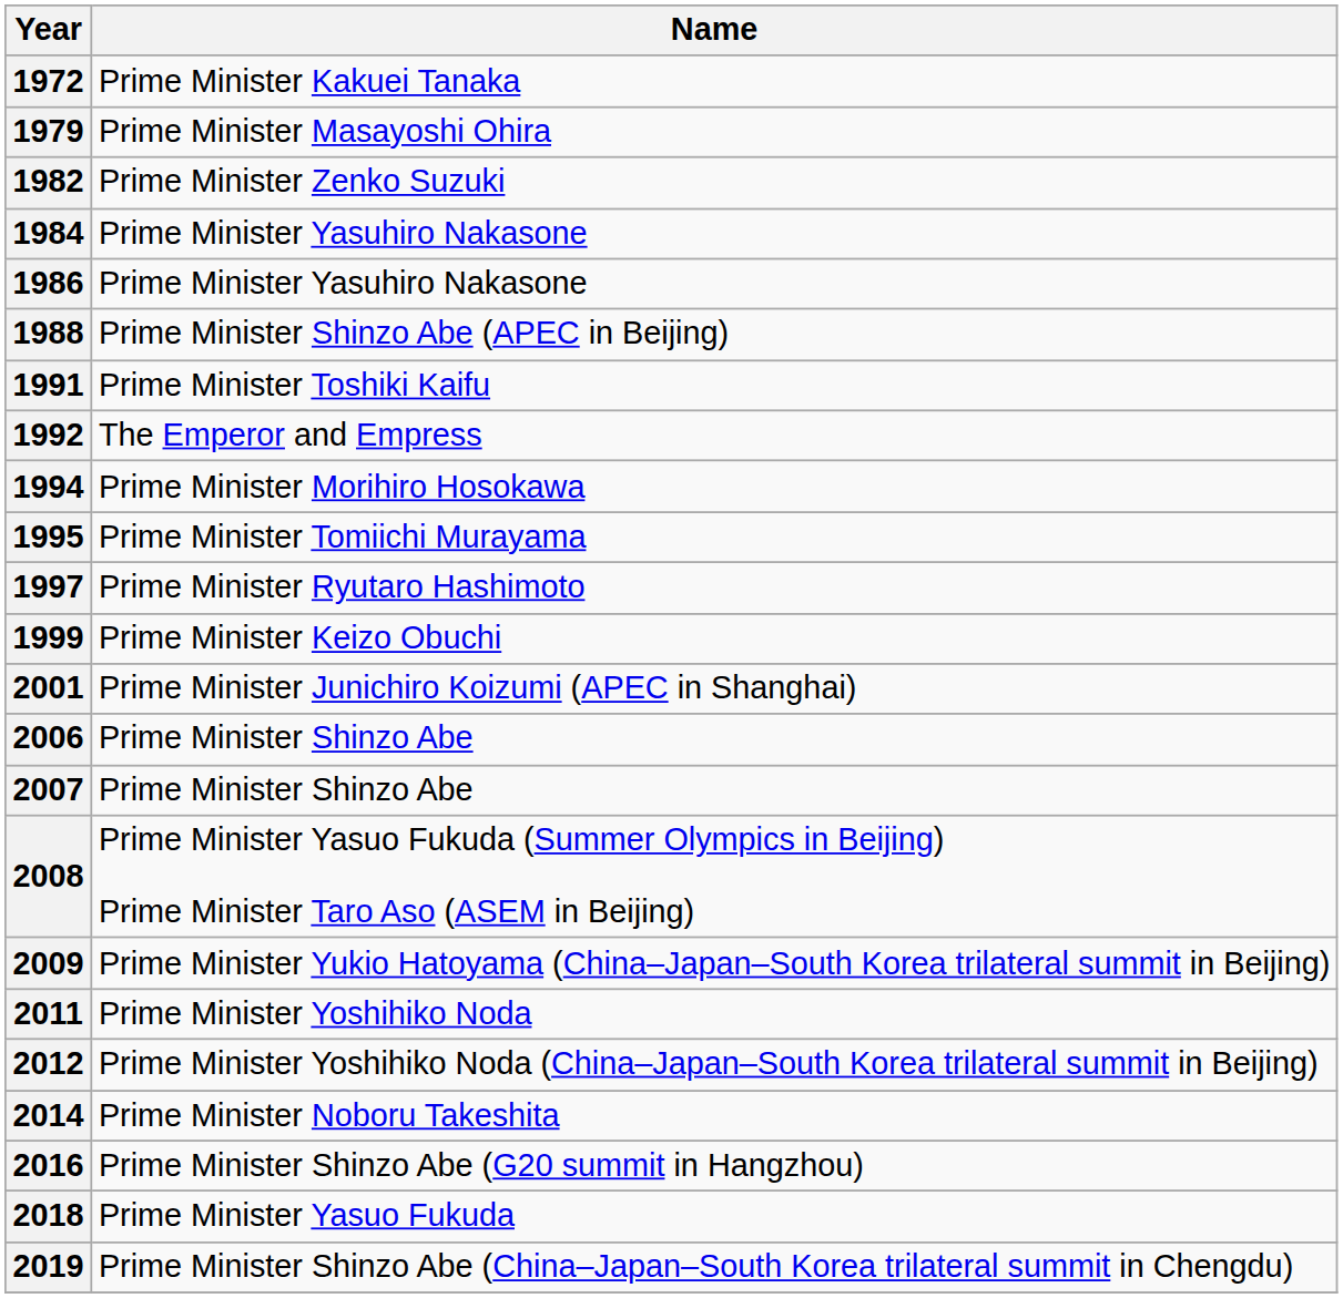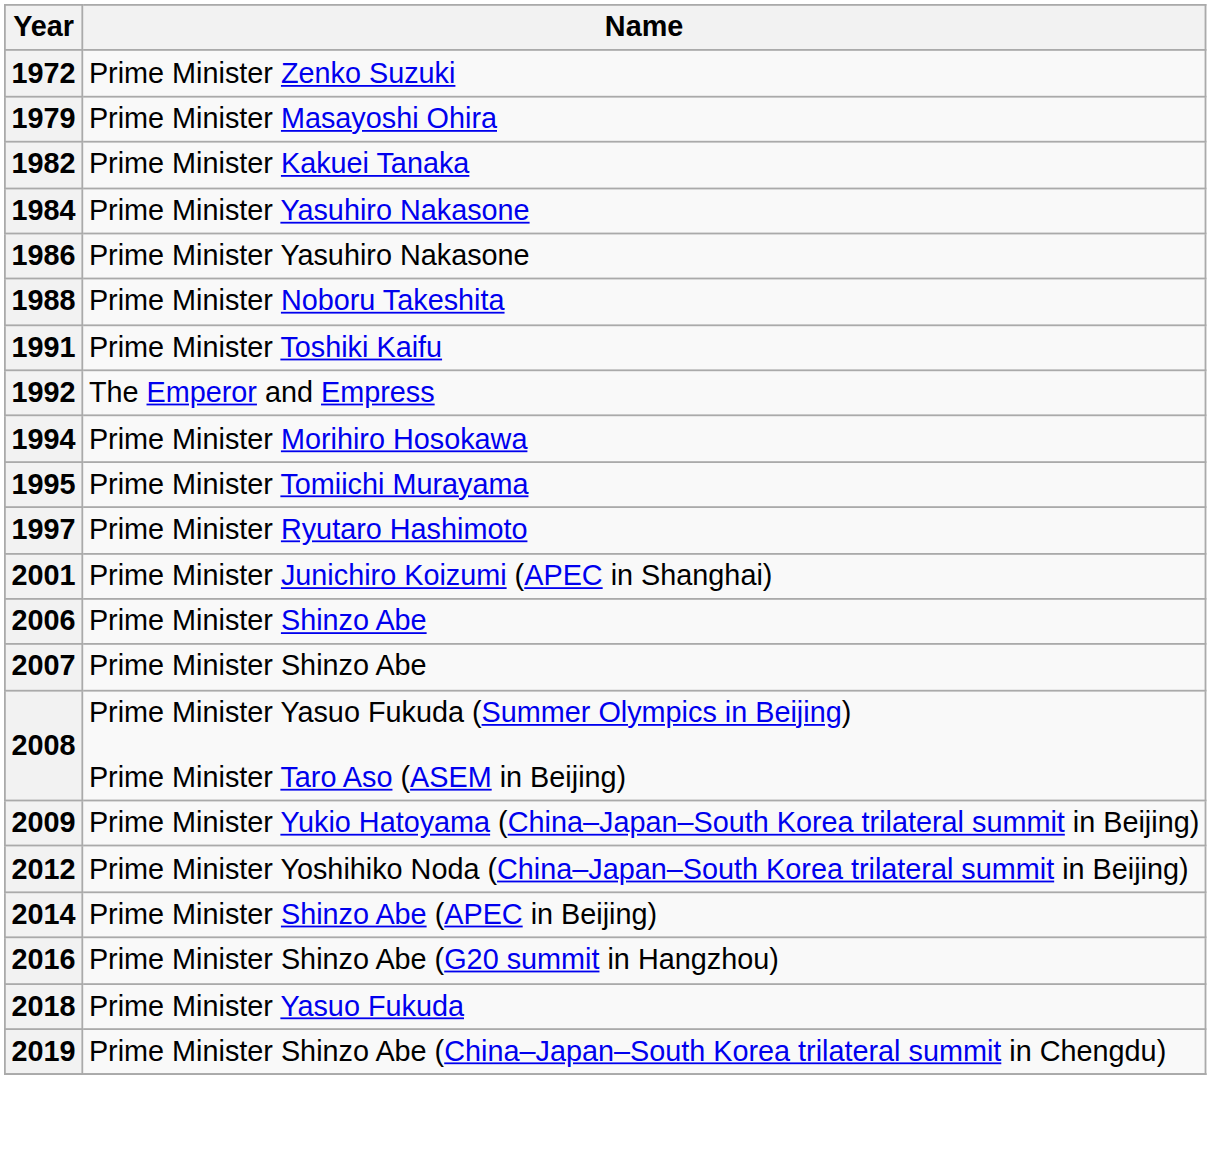 <table class="wikitable">
 <tr>
 <th>Year</th>
 <th>Name</th>
 </tr>
 <tr>
 <th>1972</th>
-<td>Prime Minister <a href='#'>Kakuei Tanaka</a></td>
+<td>Prime Minister <a href='#'>Zenko Suzuki</a></td>
 </tr>
 <tr>
 <th>1979</th>
 <td>Prime Minister <a href='#'>Masayoshi Ohira</a></td>
 </tr>
 <tr>
 <th>1982</th>
-<td>Prime Minister <a href='#'>Zenko Suzuki</a></td>
+<td>Prime Minister <a href='#'>Kakuei Tanaka</a></td>
 </tr>
 <tr>
 <th>1984</th>
 <td>Prime Minister <a href='#'>Yasuhiro Nakasone</a></td>
 </tr>
 <tr>
 <th>1986</th>
 <td>Prime Minister Yasuhiro Nakasone</td>
 </tr>
 <tr>
 <th>1988</th>
-<td>Prime Minister <a href='#'>Shinzo Abe</a> (<a href='#'>APEC</a> in Beijing)</td>
+<td>Prime Minister <a href='#'>Noboru Takeshita</a></td>
 </tr>
 <tr>
 <th>1991</th>
 <td>Prime Minister <a href='#'>Toshiki Kaifu</a></td>
 </tr>
 <tr>
 <th>1992</th>
 <td>The <a href='#'>Emperor</a> and <a href='#'>Empress</a></td>
 </tr>
 <tr>
 <th>1994</th>
 <td>Prime Minister <a href='#'>Morihiro Hosokawa</a></td>
 </tr>
 <tr>
 <th>1995</th>
 <td>Prime Minister <a href='#'>Tomiichi Murayama</a></td>
 </tr>
 <tr>
 <th>1997</th>
 <td>Prime Minister <a href='#'>Ryutaro Hashimoto</a></td>
 </tr>
 <tr>
-<th>1999</th>
-<td>Prime Minister <a href='#'>Keizo Obuchi</a></td>
-</tr>
-<tr>
 <th>2001</th>
 <td>Prime Minister <a href='#'>Junichiro Koizumi</a> (<a href='#'>APEC</a> in Shanghai)</td>
 </tr>
 <tr>
 <th>2006</th>
 <td>Prime Minister <a href='#'>Shinzo Abe</a></td>
 </tr>
 <tr>
 <th>2007</th>
 <td>Prime Minister Shinzo Abe</td>
 </tr>
 <tr>
 <th>2008</th>
 <td>Prime Minister Yasuo Fukuda (<a href='#'>Summer Olympics in Beijing</a>)<div><br>Prime Minister <a href='#'>Taro Aso</a> (<a href='#'>ASEM</a> in Beijing)</div></td>
 </tr>
 <tr>
 <th>2009</th>
 <td>Prime Minister <a href='#'>Yukio Hatoyama</a> (<a href='#'>China–Japan–South Korea trilateral summit</a> in Beijing)</td>
 </tr>
 <tr>
-<th>2011</th>
-<td>Prime Minister <a href='#'>Yoshihiko Noda</a></td>
-</tr>
-<tr>
 <th>2012</th>
 <td>Prime Minister Yoshihiko Noda (<a href='#'>China–Japan–South Korea trilateral summit</a> in Beijing)</td>
 </tr>
 <tr>
 <th>2014</th>
-<td>Prime Minister <a href='#'>Noboru Takeshita</a></td>
+<td>Prime Minister <a href='#'>Shinzo Abe</a> (<a href='#'>APEC</a> in Beijing)</td>
 </tr>
 <tr>
 <th>2016</th>
 <td>Prime Minister Shinzo Abe (<a href='#'>G20 summit</a> in Hangzhou)</td>
 </tr>
 <tr>
 <th>2018</th>
 <td>Prime Minister <a href='#'>Yasuo Fukuda</a></td>
 </tr>
 <tr>
 <th>2019</th>
 <td>Prime Minister Shinzo Abe (<a href='#'>China–Japan–South Korea trilateral summit</a> in Chengdu)</td>
 </tr>
 <tr>
 </tr>
 </table>
